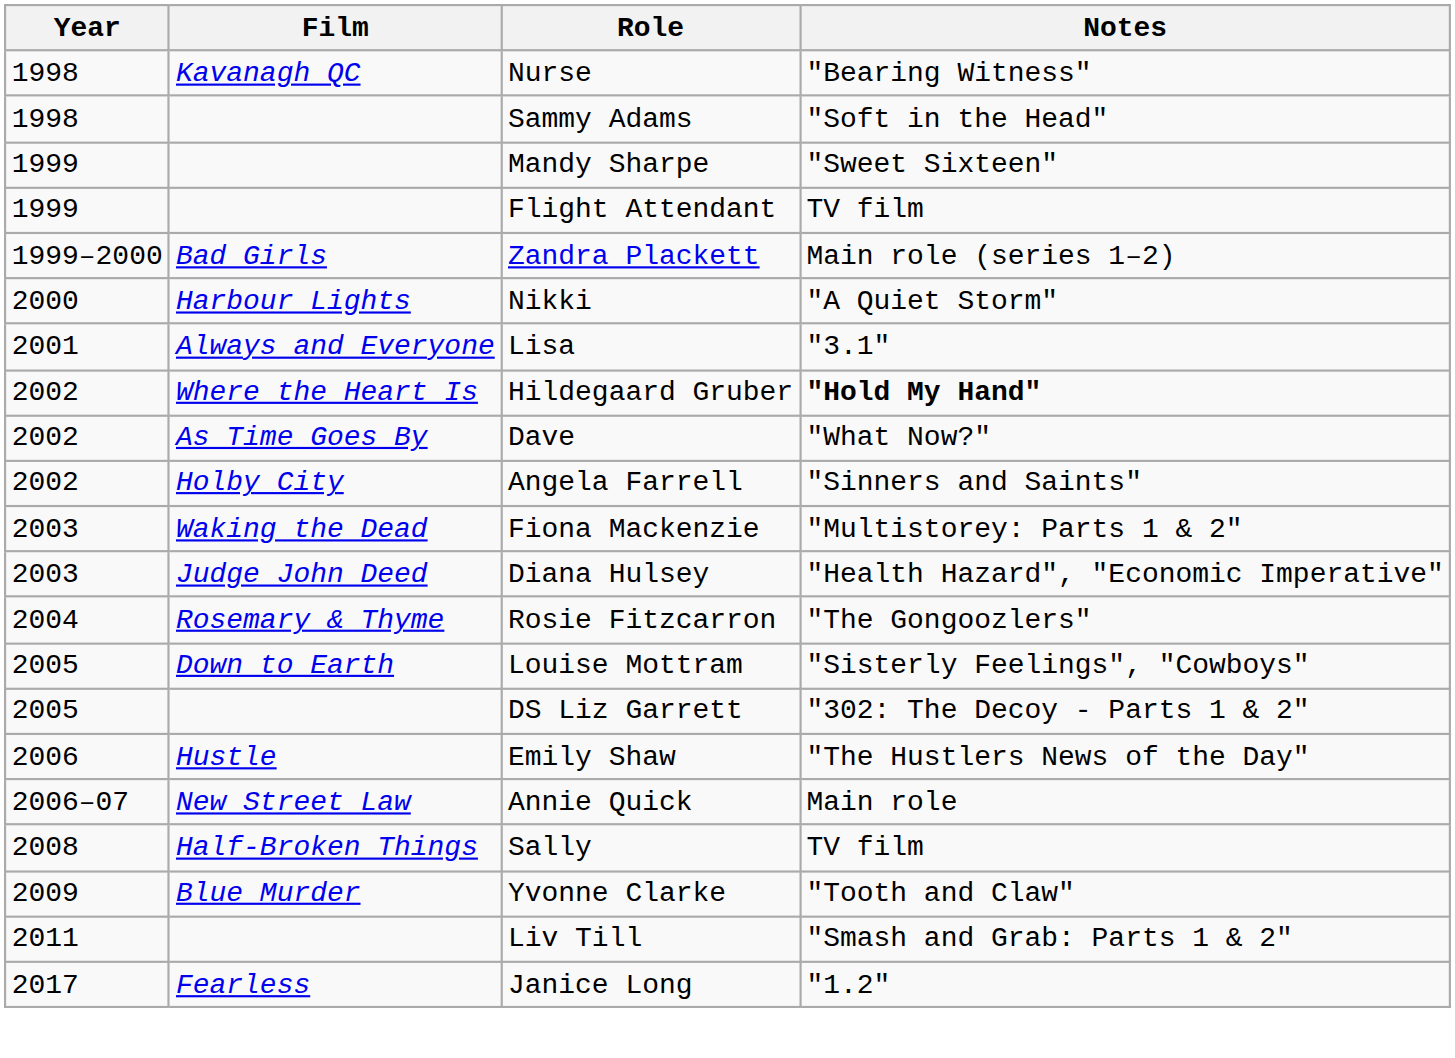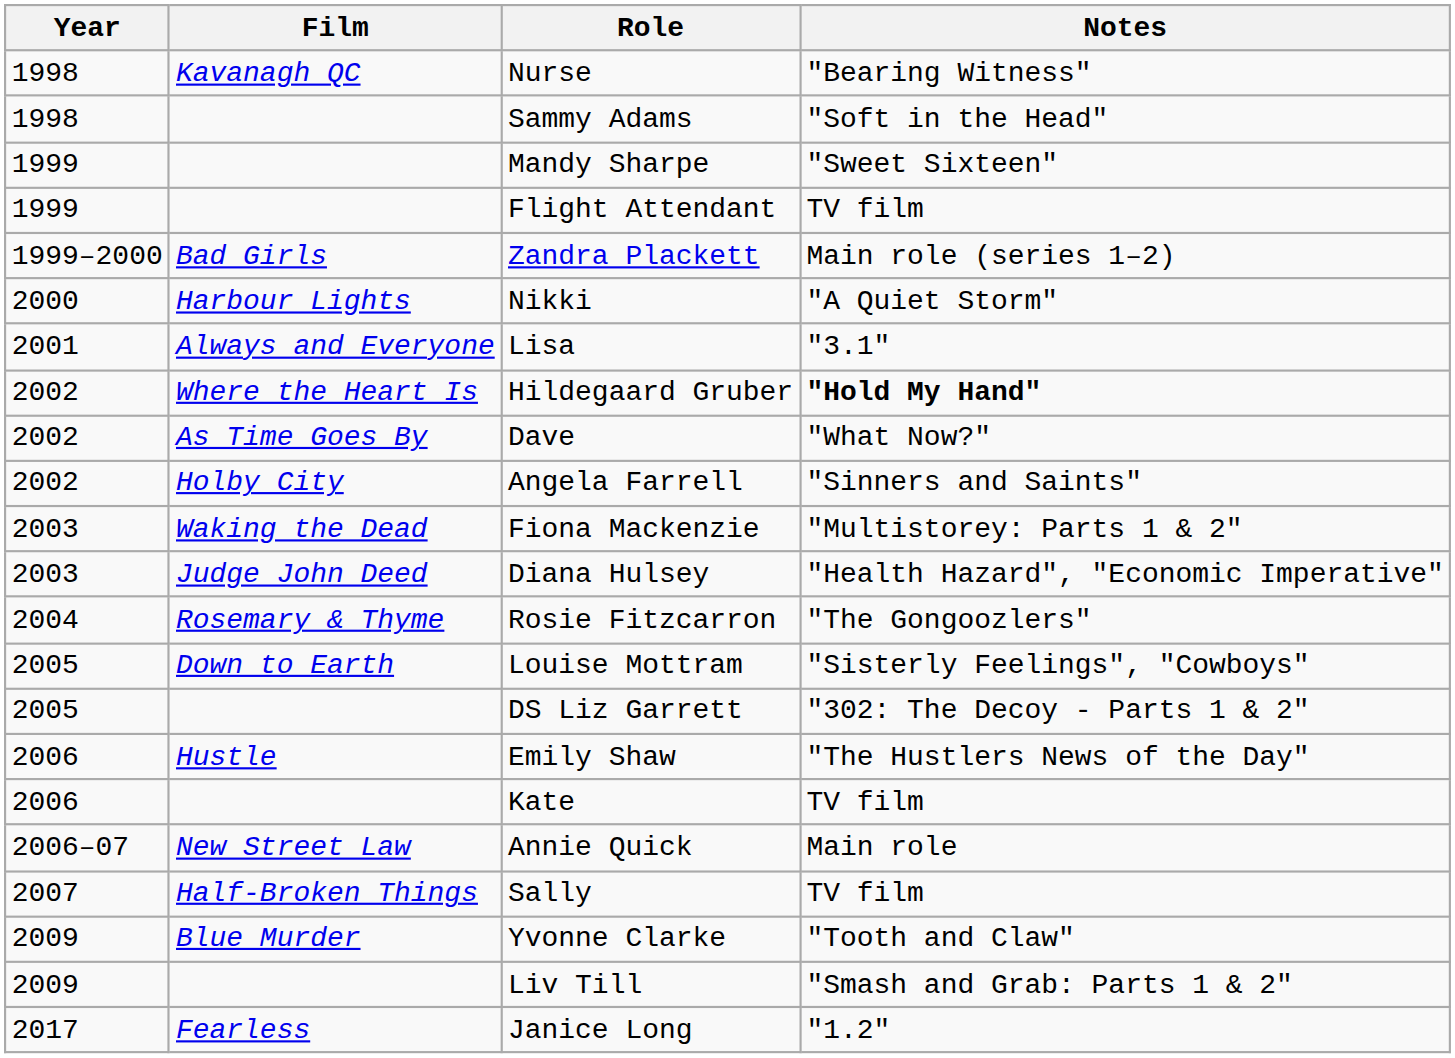 <table class="wikitable sortable">
 <tr>
 <th>Year</th>
 <th>Film</th>
 <th>Role</th>
 <th class="unsortable">Notes</th>
 </tr>
 <tr>
 <td>1998</td>
 <td><em><a href='#'>Kavanagh QC</a></em></td>
 <td>Nurse</td>
 <td>"Bearing Witness"</td>
 </tr>
 <tr>
 <td>1998</td>
 <td><em></em></td>
 <td>Sammy Adams</td>
 <td>"Soft in the Head"</td>
 </tr>
 <tr>
 <td>1999</td>
 <td><em></em></td>
 <td>Mandy Sharpe</td>
 <td>"Sweet Sixteen"</td>
 </tr>
 <tr>
 <td>1999</td>
 <td><em></em></td>
 <td>Flight Attendant</td>
 <td>TV film</td>
 </tr>
 <tr>
 <td>1999–2000</td>
 <td><em><a href='#'>Bad Girls</a></em></td>
 <td><a href='#'>Zandra Plackett</a></td>
 <td>Main role (series 1–2)</td>
 </tr>
 <tr>
 <td>2000</td>
 <td><em><a href='#'>Harbour Lights</a></em></td>
 <td>Nikki</td>
 <td>"A Quiet Storm"</td>
 </tr>
 <tr>
 <td>2001</td>
 <td><em><a href='#'>Always and Everyone</a></em></td>
 <td>Lisa</td>
 <td>"3.1"</td>
 </tr>
 <tr>
 <td>2002</td>
 <td><em><a href='#'>Where the Heart Is</a></em></td>
 <td>Hildegaard Gruber</td>
 <td><strong>"Hold My Hand"</strong></td>
 </tr>
 <tr>
 <td>2002</td>
 <td><em><a href='#'>As Time Goes By</a></em></td>
 <td>Dave</td>
 <td>"What Now?"</td>
 </tr>
 <tr>
 <td>2002</td>
 <td><em><a href='#'>Holby City</a></em></td>
 <td>Angela Farrell</td>
 <td>"Sinners and Saints"</td>
 </tr>
 <tr>
 <td>2003</td>
 <td><em><a href='#'>Waking the Dead</a></em></td>
 <td>Fiona Mackenzie</td>
 <td>"Multistorey: Parts 1 & 2"</td>
 </tr>
 <tr>
 <td>2003</td>
 <td><em><a href='#'>Judge John Deed</a></em></td>
 <td>Diana Hulsey</td>
 <td>"Health Hazard", "Economic Imperative"</td>
 </tr>
 <tr>
 <td>2004</td>
 <td><em><a href='#'>Rosemary & Thyme</a></em></td>
 <td>Rosie Fitzcarron</td>
 <td>"The Gongoozlers"</td>
 </tr>
 <tr>
 <td>2005</td>
 <td><em><a href='#'>Down to Earth</a></em></td>
 <td>Louise Mottram</td>
 <td>"Sisterly Feelings", "Cowboys"</td>
 </tr>
 <tr>
 <td>2005</td>
 <td><em></em></td>
 <td>DS Liz Garrett</td>
 <td>"302: The Decoy - Parts 1 & 2"</td>
 </tr>
 <tr>
 <td>2006</td>
 <td><em><a href='#'>Hustle</a></em></td>
 <td>Emily Shaw</td>
 <td>"The Hustlers News of the Day"</td>
 </tr>
 <tr>
+<td>2006</td>
+<td><em></em></td>
+<td>Kate</td>
+<td>TV film</td>
+</tr>
+<tr>
 <td>2006–07</td>
 <td><em><a href='#'>New Street Law</a></em></td>
 <td>Annie Quick</td>
 <td>Main role</td>
 </tr>
 <tr>
-<td>2008</td>
+<td>2007</td>
 <td><em><a href='#'>Half-Broken Things</a></em></td>
 <td>Sally</td>
 <td>TV film</td>
 </tr>
 <tr>
 <td>2009</td>
 <td><em><a href='#'>Blue Murder</a></em></td>
 <td>Yvonne Clarke</td>
 <td>"Tooth and Claw"</td>
 </tr>
 <tr>
-<td>2011</td>
+<td>2009</td>
 <td><em></em></td>
 <td>Liv Till</td>
 <td>"Smash and Grab: Parts 1 & 2"</td>
 </tr>
 <tr>
 <td>2017</td>
 <td><em><a href='#'>Fearless</a></em></td>
 <td>Janice Long</td>
 <td>"1.2"</td>
 </tr>
 </table>
